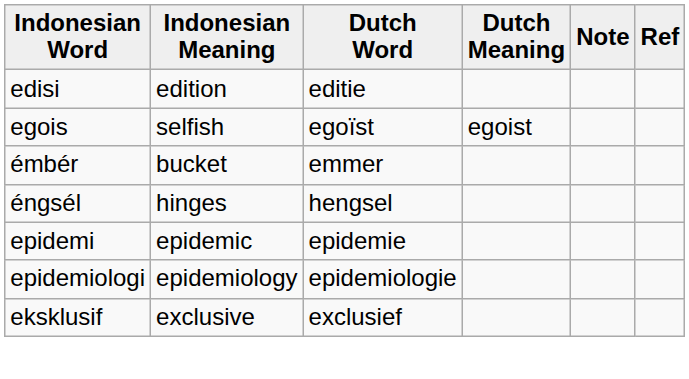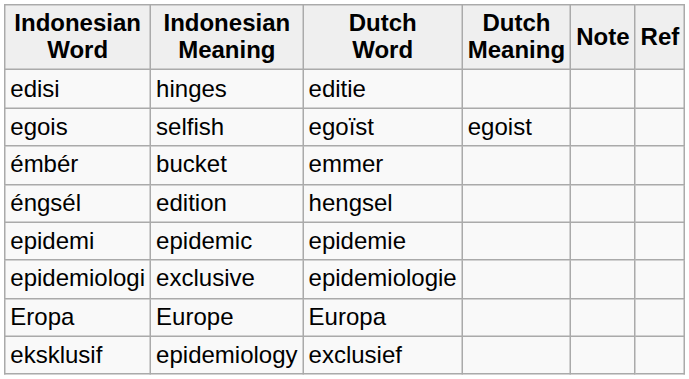 <table class="wikitable">
 <tr>
 <th style="background:#efefef;">Indonesian <br>Word</th>
 <th style="background:#efefef;">Indonesian <br>Meaning</th>
 <th style="background:#efefef;">Dutch <br>Word</th>
 <th style="background:#efefef;">Dutch <br>Meaning</th>
 <th style="background:#efefef;">Note</th>
 <th style="background:#efefef;">Ref</th>
 </tr>
 <tr>
 <td>edisi</td>
-<td>edition</td>
+<td>hinges</td>
 <td>editie</td>
 <td></td>
 <td></td>
 <td></td>
 </tr>
 <tr>
 <td>egois</td>
 <td>selfish</td>
 <td>egoïst</td>
 <td>egoist</td>
 <td></td>
 <td></td>
 </tr>
 <tr>
 <td>émbér</td>
 <td>bucket</td>
 <td>emmer</td>
 <td></td>
 <td></td>
 <td></td>
 </tr>
 <tr>
 <td>éngsél</td>
-<td>hinges</td>
+<td>edition</td>
 <td>hengsel</td>
 <td></td>
 <td></td>
 <td></td>
 </tr>
 <tr>
 <td>epidemi</td>
 <td>epidemic</td>
 <td>epidemie</td>
 <td></td>
 <td></td>
 <td></td>
 </tr>
 <tr>
 <td>epidemiologi</td>
-<td>epidemiology</td>
+<td>exclusive</td>
 <td>epidemiologie</td>
 <td></td>
 <td></td>
 <td></td>
 </tr>
 <tr>
+<td>Eropa</td>
+<td>Europe</td>
+<td>Europa</td>
+<td></td>
+<td></td>
+<td></td>
+</tr>
+<tr>
 <td>eksklusif</td>
-<td>exclusive</td>
+<td>epidemiology</td>
 <td>exclusief</td>
 <td></td>
 <td></td>
 <td></td>
 </tr>
 </table>
